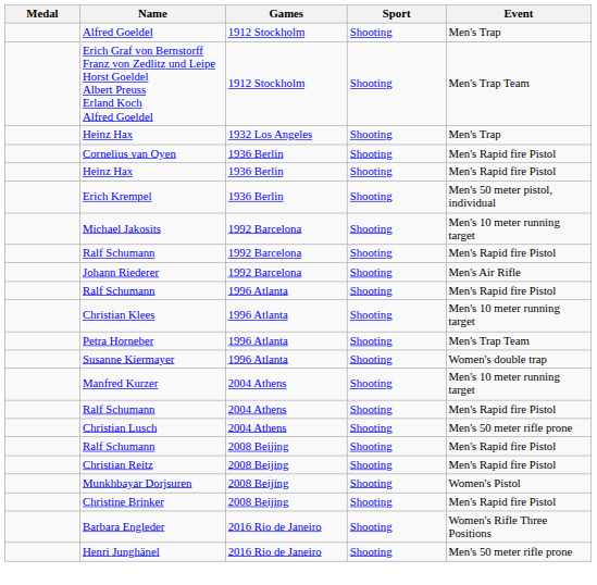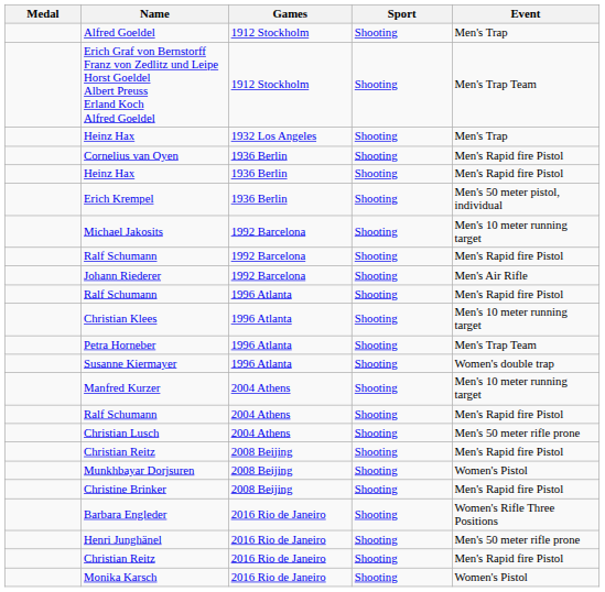 <table class="wikitable sortable">
 <tr>
 <th style="width:6em">Medal</th>
 <th style="width:12em">Name</th>
 <th style="width:10em">Games</th>
 <th style="width:8em">Sport</th>
 <th style="width:12em">Event</th>
 </tr>
 <tr>
 <td></td>
 <td><a href='#'>Alfred Goeldel</a></td>
 <td> <a href='#'>1912 Stockholm</a></td>
 <td> <a href='#'>Shooting</a></td>
 <td>Men's Trap</td>
 </tr>
 <tr>
 <td></td>
 <td><a href='#'>Erich Graf von Bernstorff</a><br><a href='#'>Franz von Zedlitz und Leipe</a><br><a href='#'>Horst Goeldel</a><br><a href='#'>Albert Preuss</a><br><a href='#'>Erland Koch</a><br><a href='#'>Alfred Goeldel</a></td>
 <td> <a href='#'>1912 Stockholm</a></td>
 <td> <a href='#'>Shooting</a></td>
 <td>Men's Trap Team</td>
 </tr>
 <tr>
 <td></td>
 <td><a href='#'>Heinz Hax</a></td>
 <td> <a href='#'>1932 Los Angeles</a></td>
 <td> <a href='#'>Shooting</a></td>
 <td>Men's Trap</td>
 </tr>
 <tr>
 <td></td>
 <td><a href='#'>Cornelius van Oyen</a></td>
 <td> <a href='#'>1936 Berlin</a></td>
 <td> <a href='#'>Shooting</a></td>
 <td>Men's Rapid fire Pistol</td>
 </tr>
 <tr>
 <td></td>
 <td><a href='#'>Heinz Hax</a></td>
 <td> <a href='#'>1936 Berlin</a></td>
 <td> <a href='#'>Shooting</a></td>
 <td>Men's Rapid fire Pistol</td>
 </tr>
 <tr>
 <td></td>
 <td><a href='#'>Erich Krempel</a></td>
 <td> <a href='#'>1936 Berlin</a></td>
 <td> <a href='#'>Shooting</a></td>
 <td>Men's 50 meter pistol, individual</td>
 </tr>
 <tr>
 <td></td>
 <td><a href='#'>Michael Jakosits</a></td>
 <td> <a href='#'>1992 Barcelona</a></td>
 <td> <a href='#'>Shooting</a></td>
 <td>Men's 10 meter running target</td>
 </tr>
 <tr>
 <td></td>
 <td><a href='#'>Ralf Schumann</a></td>
 <td> <a href='#'>1992 Barcelona</a></td>
 <td> <a href='#'>Shooting</a></td>
 <td>Men's Rapid fire Pistol</td>
 </tr>
 <tr>
 <td></td>
 <td><a href='#'>Johann Riederer</a></td>
 <td> <a href='#'>1992 Barcelona</a></td>
 <td> <a href='#'>Shooting</a></td>
 <td>Men's Air Rifle</td>
 </tr>
 <tr>
 <td></td>
 <td><a href='#'>Ralf Schumann</a></td>
 <td> <a href='#'>1996 Atlanta</a></td>
 <td> <a href='#'>Shooting</a></td>
 <td>Men's Rapid fire Pistol</td>
 </tr>
 <tr>
 <td></td>
 <td><a href='#'>Christian Klees</a></td>
 <td> <a href='#'>1996 Atlanta</a></td>
 <td> <a href='#'>Shooting</a></td>
 <td>Men's 10 meter running target</td>
 </tr>
 <tr>
 <td></td>
 <td><a href='#'>Petra Horneber</a></td>
 <td> <a href='#'>1996 Atlanta</a></td>
 <td> <a href='#'>Shooting</a></td>
 <td>Men's Trap Team</td>
 </tr>
 <tr>
 <td></td>
 <td><a href='#'>Susanne Kiermayer</a></td>
 <td> <a href='#'>1996 Atlanta</a></td>
 <td> <a href='#'>Shooting</a></td>
 <td>Women's double trap</td>
 </tr>
 <tr>
 <td></td>
 <td><a href='#'>Manfred Kurzer</a></td>
 <td> <a href='#'>2004 Athens</a></td>
 <td> <a href='#'>Shooting</a></td>
 <td>Men's 10 meter running target</td>
 </tr>
 <tr>
 <td></td>
 <td><a href='#'>Ralf Schumann</a></td>
 <td> <a href='#'>2004 Athens</a></td>
 <td> <a href='#'>Shooting</a></td>
 <td>Men's Rapid fire Pistol</td>
 </tr>
 <tr>
 <td></td>
 <td><a href='#'>Christian Lusch</a></td>
 <td> <a href='#'>2004 Athens</a></td>
 <td> <a href='#'>Shooting</a></td>
 <td>Men's 50 meter rifle prone</td>
 </tr>
 <tr>
 <td></td>
-<td><a href='#'>Ralf Schumann</a></td>
-<td> <a href='#'>2008 Beijing</a></td>
-<td> <a href='#'>Shooting</a></td>
-<td>Men's Rapid fire Pistol</td>
-</tr>
-<tr>
-<td></td>
 <td><a href='#'>Christian Reitz</a></td>
 <td> <a href='#'>2008 Beijing</a></td>
 <td> <a href='#'>Shooting</a></td>
 <td>Men's Rapid fire Pistol</td>
 </tr>
 <tr>
 <td></td>
 <td><a href='#'>Munkhbayar Dorjsuren</a></td>
 <td> <a href='#'>2008 Beijing</a></td>
 <td> <a href='#'>Shooting</a></td>
 <td>Women's Pistol</td>
 </tr>
 <tr>
 <td></td>
 <td><a href='#'>Christine Brinker</a></td>
 <td> <a href='#'>2008 Beijing</a></td>
 <td> <a href='#'>Shooting</a></td>
 <td>Men's Rapid fire Pistol</td>
 </tr>
 <tr>
 <td></td>
 <td><a href='#'>Barbara Engleder</a></td>
 <td> <a href='#'>2016 Rio de Janeiro</a></td>
 <td> <a href='#'>Shooting</a></td>
 <td>Women's Rifle Three Positions</td>
 </tr>
 <tr>
 <td></td>
 <td><a href='#'>Henri Junghänel</a></td>
 <td> <a href='#'>2016 Rio de Janeiro</a></td>
 <td> <a href='#'>Shooting</a></td>
 <td>Men's 50 meter rifle prone</td>
 </tr>
+<tr>
+<td></td>
+<td><a href='#'>Christian Reitz</a></td>
+<td> <a href='#'>2016 Rio de Janeiro</a></td>
+<td> <a href='#'>Shooting</a></td>
+<td>Men's Rapid fire Pistol</td>
+</tr>
+<tr>
+<td></td>
+<td><a href='#'>Monika Karsch</a></td>
+<td> <a href='#'>2016 Rio de Janeiro</a></td>
+<td> <a href='#'>Shooting</a></td>
+<td>Women's Pistol</td>
+</tr>
 </table>
